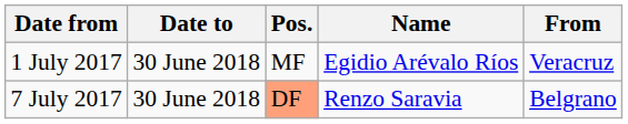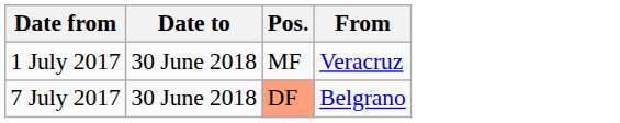 <table class="wikitable">
 <tr>
 <th>Date from</th>
 <th>Date to</th>
 <th>Pos.</th>
-<th>Name</th>
 <th>From</th>
 </tr>
 <tr>
 <td>1 July 2017</td>
 <td>30 June 2018</td>
 <td>MF</td>
-<td> <a href='#'>Egidio Arévalo Ríos</a></td>
 <td> <a href='#'>Veracruz</a></td>
 </tr>
 <tr>
 <td>7 July 2017</td>
 <td>30 June 2018</td>
 <td style="background: lightsalmon;">DF</td>
-<td> <a href='#'>Renzo Saravia</a></td>
 <td> <a href='#'>Belgrano</a></td>
 </tr>
 </table>
